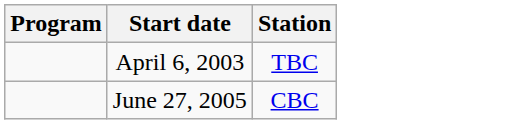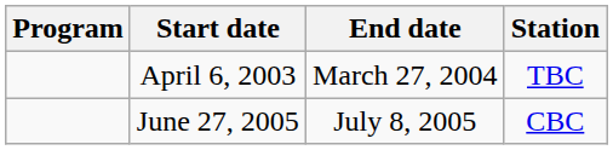 <table class="wikitable" style="text-align:center" cellpadding="2">
 <tr>
 <th>Program</th>
 <th>Start date</th>
+<th>End date</th>
 <th>Station</th>
 </tr>
 <tr>
 <td></td>
 <td>April 6, 2003</td>
+<td>March 27, 2004</td>
 <td><a href='#'>TBC</a></td>
 </tr>
 <tr>
 <td></td>
 <td>June 27, 2005</td>
+<td>July 8, 2005</td>
 <td><a href='#'>CBC</a></td>
 </tr>
 </table>
